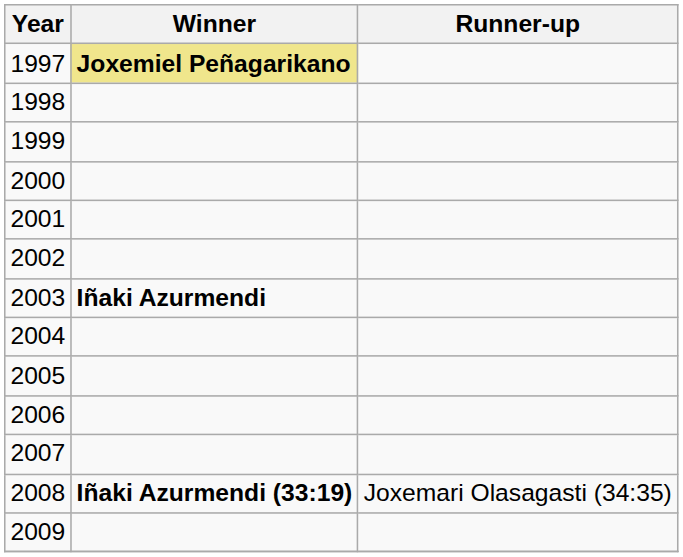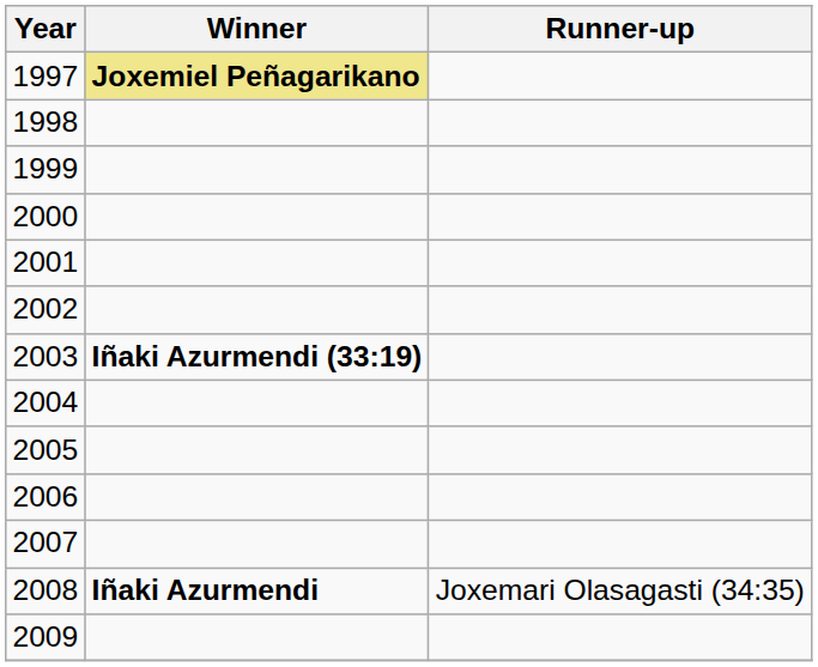 <table class="wikitable">
 <tr>
 <th>Year</th>
 <th>Winner</th>
 <th>Runner-up</th>
 </tr>
 <tr>
 <td>1997</td>
 <td style="background: khaki;"><strong>Joxemiel Peñagarikano</strong></td>
 <td></td>
 </tr>
 <tr>
 <td>1998</td>
 <td></td>
 <td></td>
 </tr>
 <tr>
 <td>1999</td>
 <td></td>
 <td></td>
 </tr>
 <tr>
 <td>2000</td>
 <td></td>
 <td></td>
 </tr>
 <tr>
 <td>2001</td>
 <td></td>
 <td></td>
 </tr>
 <tr>
 <td>2002</td>
 <td></td>
 <td></td>
 </tr>
 <tr>
 <td>2003</td>
-<td><strong>Iñaki Azurmendi</strong></td>
+<td><strong>Iñaki Azurmendi (33:19)</strong></td>
 <td></td>
 </tr>
 <tr>
 <td>2004</td>
 <td></td>
 <td></td>
 </tr>
 <tr>
 <td>2005</td>
 <td></td>
 <td></td>
 </tr>
 <tr>
 <td>2006</td>
 <td></td>
 <td></td>
 </tr>
 <tr>
 <td>2007</td>
 <td></td>
 <td></td>
 </tr>
 <tr>
 <td>2008</td>
-<td><strong>Iñaki Azurmendi (33:19)</strong></td>
+<td><strong>Iñaki Azurmendi</strong></td>
 <td>Joxemari Olasagasti (34:35)</td>
 </tr>
 <tr>
 <td>2009</td>
 <td></td>
 <td></td>
 </tr>
 <tr>
 </tr>
 </table>
